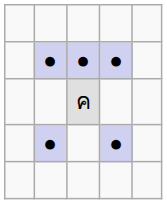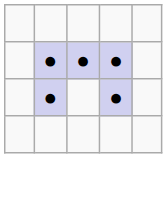 <table border="1" class="wikitable" style="width:107px; font-size:95%;">
 <tr style="text-align:center;">
 <td width="20"> </td>
 <td width="20"> </td>
 <td width="20"> </td>
 <td width="20"> </td>
 <td width="20"> </td>
 </tr>
 <tr style="text-align:center;">
 <td> </td>
 <td style="background:#D0D0F0;">●</td>
 <td style="background:#D0D0F0;">●</td>
 <td style="background:#D0D0F0;">●</td>
 <td> </td>
 </tr>
 <tr style="text-align:center;">
 <td> </td>
-<td> </td>
-<td style="background:#E0E0E0;">ค</td>
-<td> </td>
-<td> </td>
-</tr>
-<tr style="text-align:center;">
-<td> </td>
 <td style="background:#D0D0F0;">●</td>
 <td> </td>
 <td style="background:#D0D0F0;">●</td>
 <td> </td>
 </tr>
 <tr style="text-align:center;">
 <td> </td>
 <td> </td>
 <td> </td>
 <td> </td>
 <td> </td>
 </tr>
 </table>
